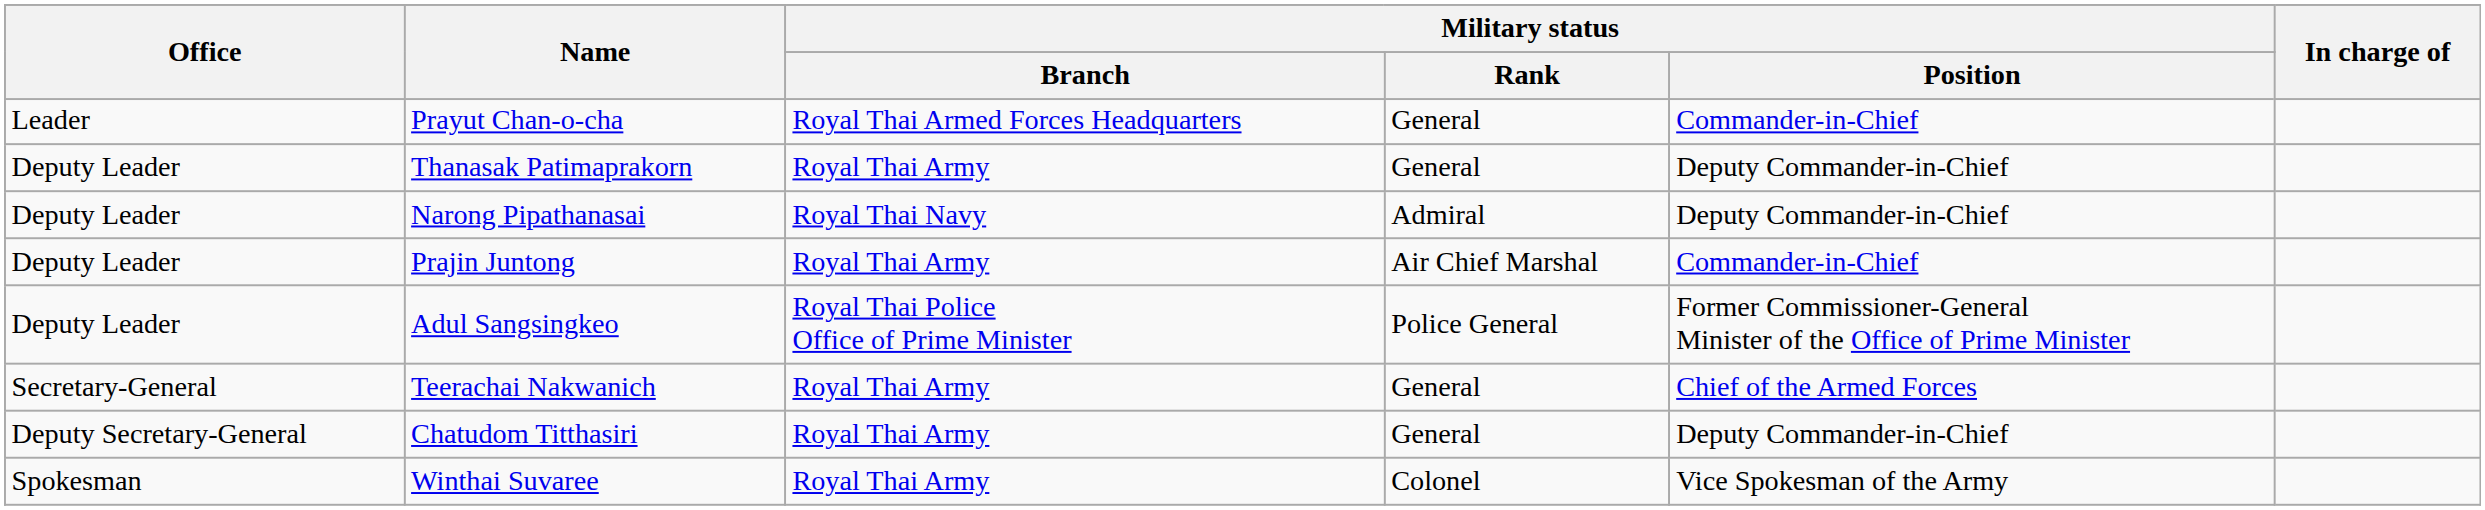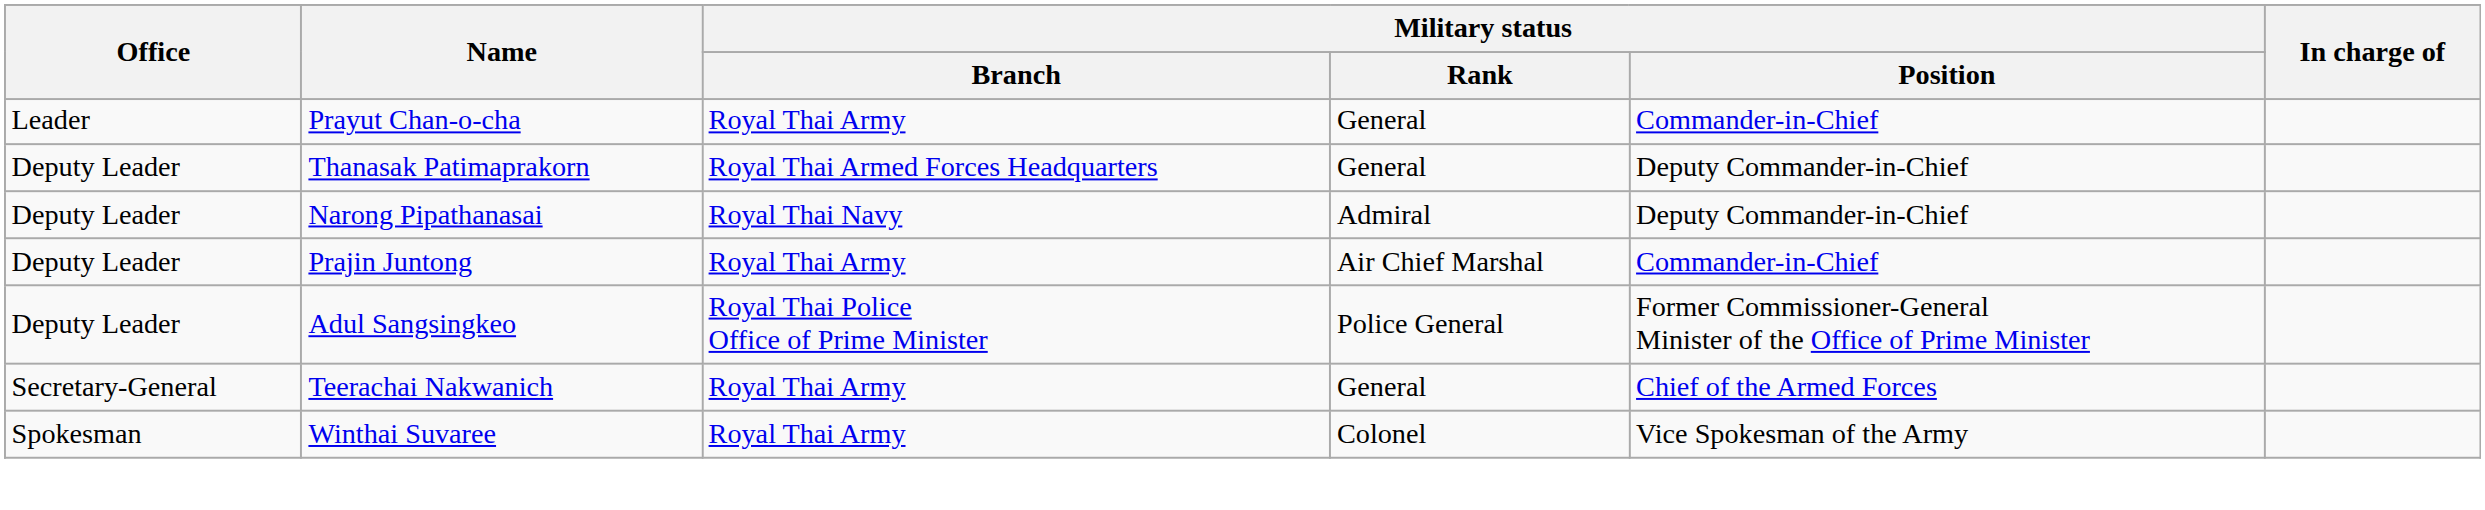 <table class="wikitable" style="width:100%; font-size:90%;">
 <tr>
 <th rowspan=2>Office</th>
 <th rowspan=2>Name</th>
 <th colspan=3>Military status</th>
 <th rowspan=2>In charge of</th>
 </tr>
 <tr>
 <th>Branch</th>
 <th>Rank</th>
 <th>Position</th>
 </tr>
 <tr>
 <td>Leader</td>
 <td><a href='#'>Prayut Chan-o-cha</a></td>
-<td><a href='#'>Royal Thai Armed Forces Headquarters</a></td>
+<td><a href='#'>Royal Thai Army</a></td>
 <td>General</td>
 <td><a href='#'>Commander-in-Chief</a></td>
 <td></td>
 </tr>
 <tr>
 <td>Deputy Leader</td>
 <td><a href='#'>Thanasak Patimaprakorn</a></td>
-<td><a href='#'>Royal Thai Army</a></td>
+<td><a href='#'>Royal Thai Armed Forces Headquarters</a></td>
 <td>General</td>
 <td>Deputy Commander-in-Chief</td>
 <td></td>
 </tr>
 <tr>
 <td>Deputy Leader</td>
 <td><a href='#'>Narong Pipathanasai</a></td>
 <td><a href='#'>Royal Thai Navy</a></td>
 <td>Admiral</td>
 <td>Deputy Commander-in-Chief</td>
 <td></td>
 </tr>
 <tr>
 <td>Deputy Leader</td>
 <td><a href='#'>Prajin Juntong</a></td>
 <td><a href='#'>Royal Thai Army</a></td>
 <td>Air Chief Marshal</td>
 <td><a href='#'>Commander-in-Chief</a></td>
 <td></td>
 </tr>
 <tr>
 <td>Deputy Leader</td>
 <td><a href='#'>Adul Sangsingkeo</a></td>
 <td><a href='#'>Royal Thai Police</a><br><a href='#'>Office of Prime Minister</a></td>
 <td>Police General</td>
 <td>Former Commissioner-General<br>Minister of the <a href='#'>Office of Prime Minister</a></td>
 <td></td>
 </tr>
 <tr>
 <td>Secretary-General</td>
 <td><a href='#'>Teerachai Nakwanich</a></td>
 <td><a href='#'>Royal Thai Army</a></td>
 <td>General</td>
 <td><a href='#'>Chief of the Armed Forces</a></td>
 <td></td>
 </tr>
 <tr>
-<td>Deputy Secretary-General</td>
-<td><a href='#'>Chatudom Titthasiri</a></td>
-<td><a href='#'>Royal Thai Army</a></td>
-<td>General</td>
-<td>Deputy Commander-in-Chief</td>
-<td></td>
-</tr>
-<tr>
 <td>Spokesman</td>
 <td><a href='#'>Winthai Suvaree</a></td>
 <td><a href='#'>Royal Thai Army</a></td>
 <td>Colonel</td>
 <td>Vice Spokesman of the Army</td>
 <td></td>
 </tr>
 </table>
